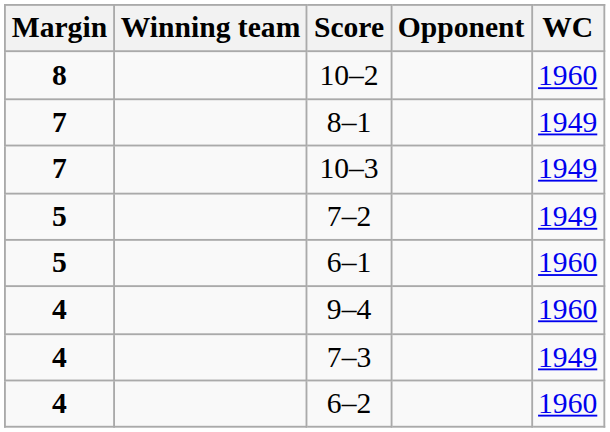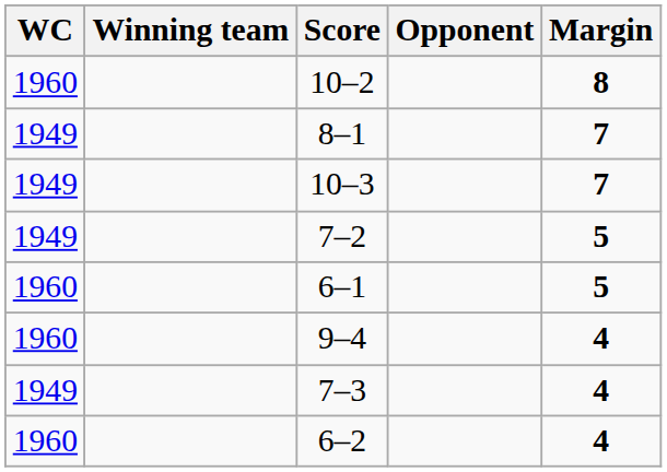 <table class="wikitable sortable" style="text-align:center;">
 <tr>
-<th>Margin</th>
+<th>WC</th>
 <th>Winning team</th>
 <th>Score</th>
 <th>Opponent</th>
-<th>WC</th>
+<th>Margin</th>
 </tr>
 <tr>
-<td><strong>8</strong></td>
+<td><a href='#'>1960</a></td>
 <td align=right></td>
 <td>10–2</td>
 <td align=left></td>
-<td><a href='#'>1960</a></td>
+<td><strong>8</strong></td>
 </tr>
 <tr>
-<td><strong>7</strong></td>
+<td><a href='#'>1949</a></td>
 <td align=right></td>
 <td>8–1</td>
 <td align=left></td>
-<td><a href='#'>1949</a></td>
+<td><strong>7</strong></td>
 </tr>
 <tr>
-<td><strong>7</strong></td>
+<td><a href='#'>1949</a></td>
 <td align=right></td>
 <td>10–3</td>
 <td align=left></td>
-<td><a href='#'>1949</a></td>
+<td><strong>7</strong></td>
 </tr>
 <tr>
-<td><strong>5</strong></td>
+<td><a href='#'>1949</a></td>
 <td align=right></td>
 <td>7–2</td>
 <td align=left></td>
-<td><a href='#'>1949</a></td>
+<td><strong>5</strong></td>
 </tr>
 <tr>
-<td><strong>5</strong></td>
+<td><a href='#'>1960</a></td>
 <td align=right></td>
 <td>6–1</td>
 <td align=left></td>
-<td><a href='#'>1960</a></td>
+<td><strong>5</strong></td>
 </tr>
 <tr>
-<td><strong>4</strong></td>
+<td><a href='#'>1960</a></td>
 <td align=right></td>
 <td>9–4</td>
 <td align=left></td>
-<td><a href='#'>1960</a></td>
+<td><strong>4</strong></td>
 </tr>
 <tr>
-<td><strong>4</strong></td>
+<td><a href='#'>1949</a></td>
 <td align=right></td>
 <td>7–3</td>
 <td align=left></td>
-<td><a href='#'>1949</a></td>
+<td><strong>4</strong></td>
 </tr>
 <tr>
-<td><strong>4</strong></td>
+<td><a href='#'>1960</a></td>
 <td align=right></td>
 <td>6–2</td>
 <td align=left></td>
-<td><a href='#'>1960</a></td>
+<td><strong>4</strong></td>
 </tr>
 </table>
